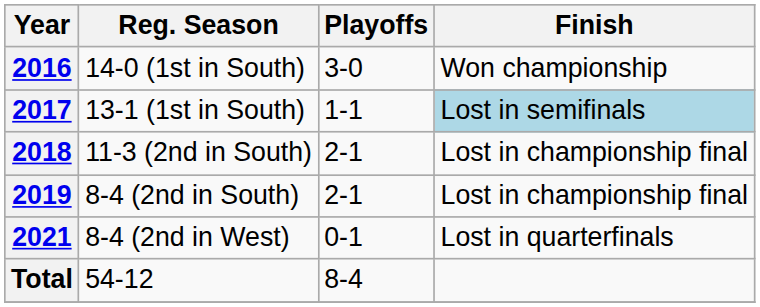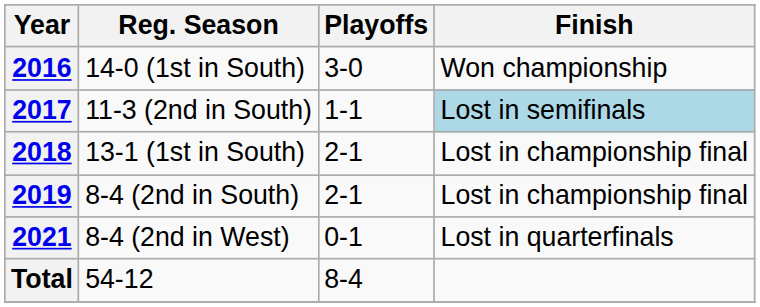 <table class="wikitable">
 <tr>
 <th>Year</th>
 <th>Reg. Season</th>
 <th>Playoffs</th>
 <th>Finish</th>
 </tr>
 <tr>
 <th><a href='#'>2016</a></th>
 <td>14-0 (1st in South)</td>
 <td>3-0</td>
 <td>Won championship</td>
 </tr>
 <tr>
 <th><a href='#'>2017</a></th>
-<td>13-1 (1st in South)</td>
+<td>11-3 (2nd in South)</td>
 <td>1-1</td>
 <td style="background: lightblue;">Lost in semifinals</td>
 </tr>
 <tr>
 <th><a href='#'>2018</a></th>
-<td>11-3 (2nd in South)</td>
+<td>13-1 (1st in South)</td>
 <td>2-1</td>
 <td>Lost in championship final</td>
 </tr>
 <tr>
 <th><a href='#'>2019</a></th>
 <td>8-4 (2nd in South)</td>
 <td>2-1</td>
 <td>Lost in championship final</td>
 </tr>
 <tr>
 <th><a href='#'>2021</a></th>
 <td>8-4 (2nd in West)</td>
 <td>0-1</td>
 <td>Lost in quarterfinals</td>
 </tr>
 <tr>
 <th>Total</th>
 <td>54-12</td>
 <td>8-4</td>
 <td></td>
 </tr>
 <tr>
 </tr>
 </table>
